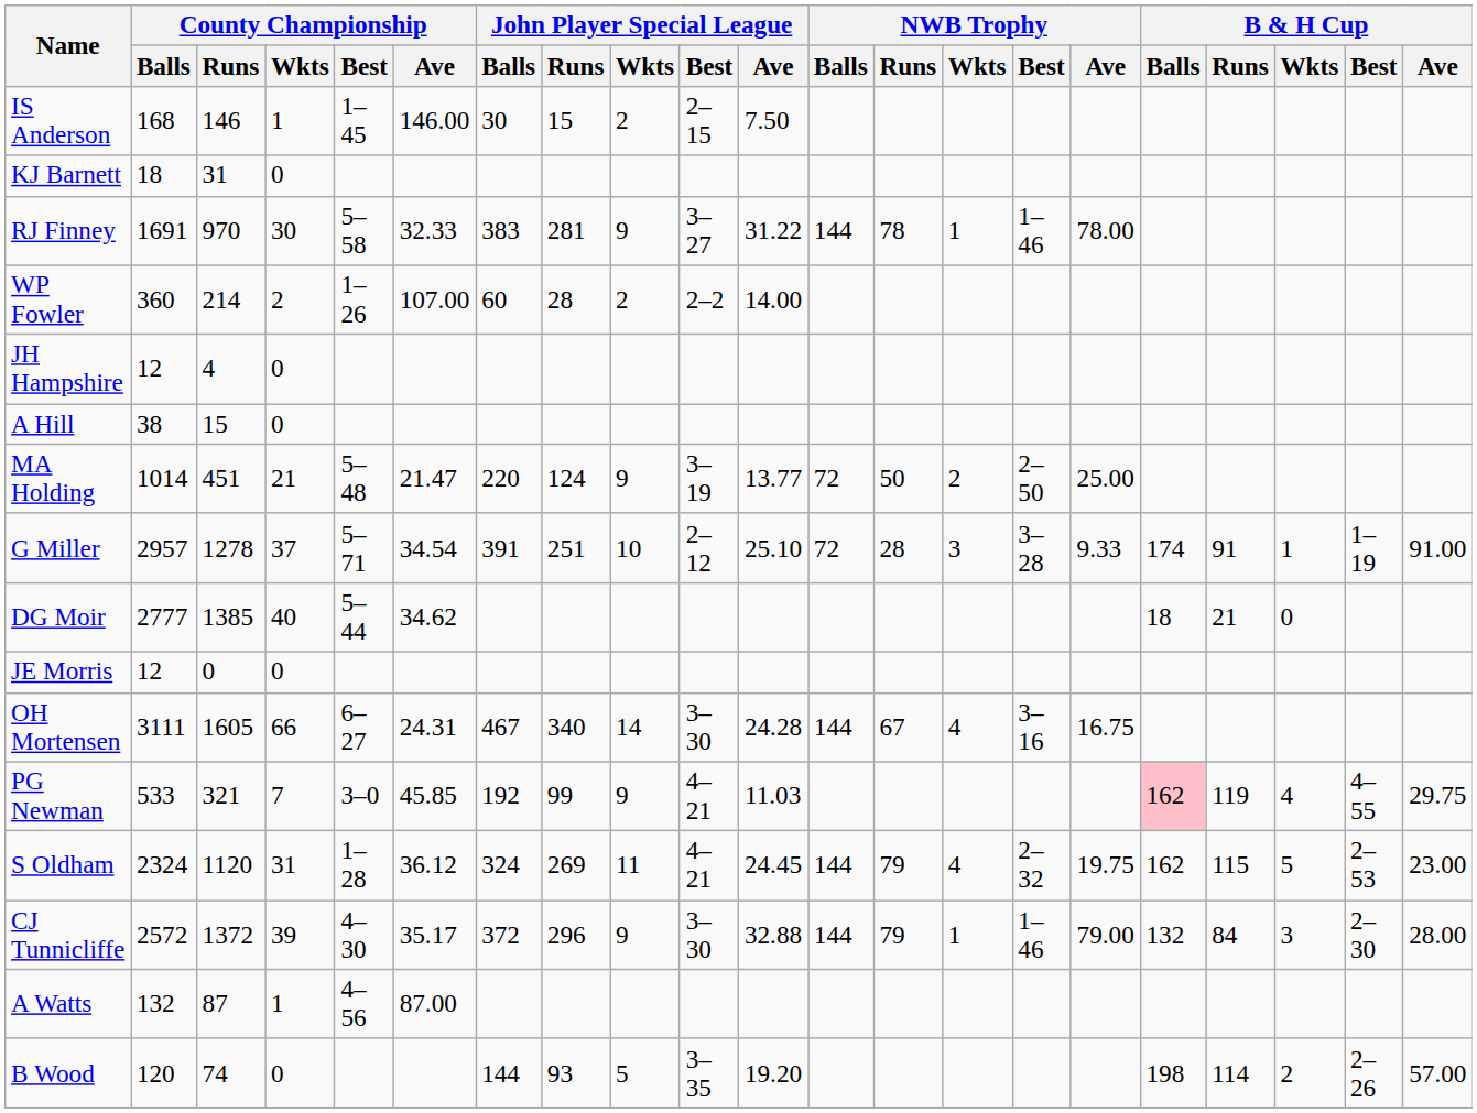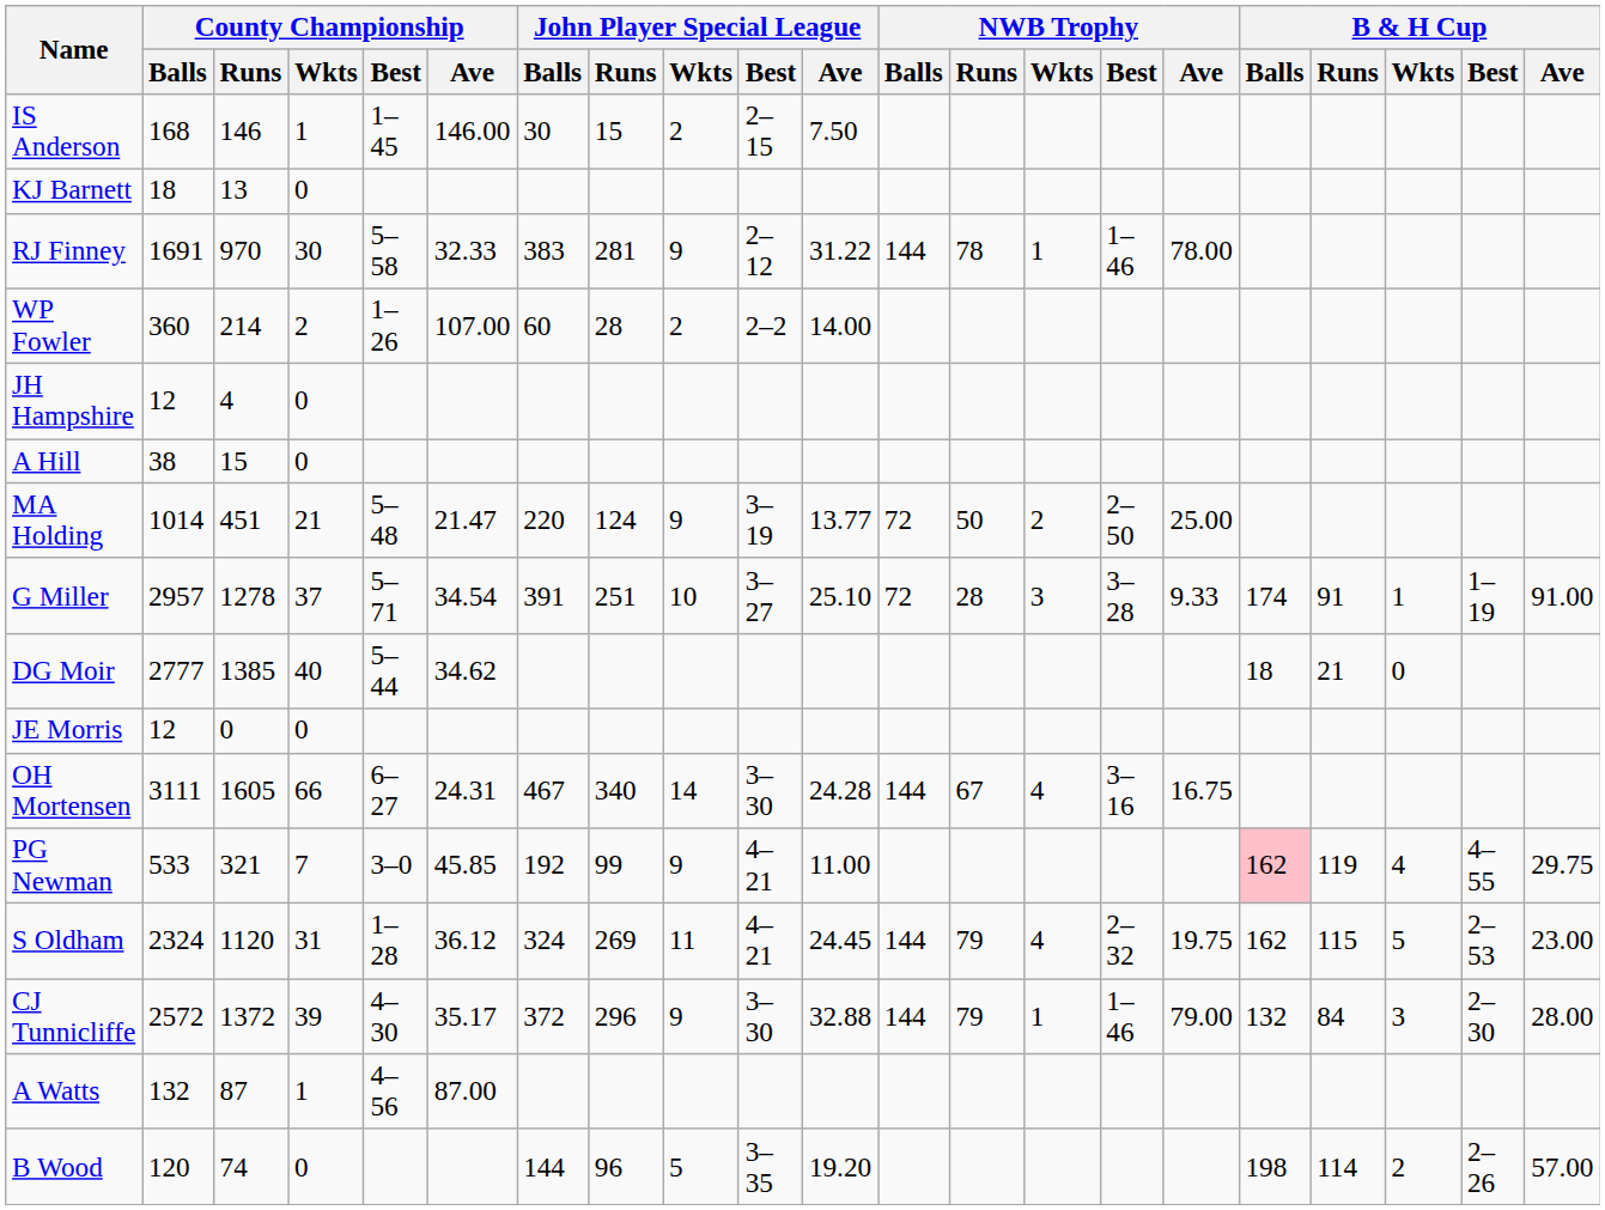 <table class="wikitable" width="100%">
 <tr bgcolor="#efefef">
 <th rowspan=2>Name</th>
 <th colspan=5><a href='#'>County Championship</a></th>
 <th colspan=5><a href='#'>John Player Special League</a></th>
 <th colspan=5><a href='#'>NWB Trophy</a></th>
 <th colspan=5><a href='#'>B & H Cup</a></th>
 </tr>
 <tr>
 <th>Balls</th>
 <th>Runs</th>
 <th>Wkts</th>
 <th>Best</th>
 <th>Ave</th>
 <th>Balls</th>
 <th>Runs</th>
 <th>Wkts</th>
 <th>Best</th>
 <th>Ave</th>
 <th>Balls</th>
 <th>Runs</th>
 <th>Wkts</th>
 <th>Best</th>
 <th>Ave</th>
 <th>Balls</th>
 <th>Runs</th>
 <th>Wkts</th>
 <th>Best</th>
 <th>Ave</th>
 </tr>
 <tr>
 <td><a href='#'>IS Anderson</a></td>
 <td>168</td>
 <td>146</td>
 <td>1</td>
 <td>1–45</td>
 <td>146.00</td>
 <td>30</td>
 <td>15</td>
 <td>2</td>
 <td>2–15</td>
 <td>7.50</td>
 <td></td>
 <td></td>
 <td></td>
 <td></td>
 <td></td>
 <td></td>
 <td></td>
 <td></td>
 <td></td>
 <td></td>
 </tr>
 <tr>
 <td><a href='#'>KJ Barnett</a></td>
 <td>18</td>
-<td>31</td>
+<td>13</td>
 <td>0</td>
 <td></td>
 <td></td>
 <td></td>
 <td></td>
 <td></td>
 <td></td>
 <td></td>
 <td></td>
 <td></td>
 <td></td>
 <td></td>
 <td></td>
 <td></td>
 <td></td>
 <td></td>
 <td></td>
 <td></td>
 </tr>
 <tr>
 <td><a href='#'>RJ Finney</a></td>
 <td>1691</td>
 <td>970</td>
 <td>30</td>
 <td>5–58</td>
 <td>32.33</td>
 <td>383</td>
 <td>281</td>
 <td>9</td>
-<td>3–27</td>
+<td>2–12</td>
 <td>31.22</td>
 <td>144</td>
 <td>78</td>
 <td>1</td>
 <td>1–46</td>
 <td>78.00</td>
 <td></td>
 <td></td>
 <td></td>
 <td></td>
 <td></td>
 </tr>
 <tr>
 <td><a href='#'>WP Fowler</a></td>
 <td>360</td>
 <td>214</td>
 <td>2</td>
 <td>1–26</td>
 <td>107.00</td>
 <td>60</td>
 <td>28</td>
 <td>2</td>
 <td>2–2</td>
 <td>14.00</td>
 <td></td>
 <td></td>
 <td></td>
 <td></td>
 <td></td>
 <td></td>
 <td></td>
 <td></td>
 <td></td>
 <td></td>
 </tr>
 <tr>
 <td><a href='#'>JH Hampshire</a></td>
 <td>12</td>
 <td>4</td>
 <td>0</td>
 <td></td>
 <td></td>
 <td></td>
 <td></td>
 <td></td>
 <td></td>
 <td></td>
 <td></td>
 <td></td>
 <td></td>
 <td></td>
 <td></td>
 <td></td>
 <td></td>
 <td></td>
 <td></td>
 <td></td>
 </tr>
 <tr>
 <td><a href='#'>A Hill</a></td>
 <td>38</td>
 <td>15</td>
 <td>0</td>
 <td></td>
 <td></td>
 <td></td>
 <td></td>
 <td></td>
 <td></td>
 <td></td>
 <td></td>
 <td></td>
 <td></td>
 <td></td>
 <td></td>
 <td></td>
 <td></td>
 <td></td>
 <td></td>
 <td></td>
 </tr>
 <tr>
 <td><a href='#'>MA Holding</a></td>
 <td>1014</td>
 <td>451</td>
 <td>21</td>
 <td>5–48</td>
 <td>21.47</td>
 <td>220</td>
 <td>124</td>
 <td>9</td>
 <td>3–19</td>
 <td>13.77</td>
 <td>72</td>
 <td>50</td>
 <td>2</td>
 <td>2–50</td>
 <td>25.00</td>
 <td></td>
 <td></td>
 <td></td>
 <td></td>
 <td></td>
 </tr>
 <tr>
 <td><a href='#'>G Miller</a></td>
 <td>2957</td>
 <td>1278</td>
 <td>37</td>
 <td>5–71</td>
 <td>34.54</td>
 <td>391</td>
 <td>251</td>
 <td>10</td>
-<td>2–12</td>
+<td>3–27</td>
 <td>25.10</td>
 <td>72</td>
 <td>28</td>
 <td>3</td>
 <td>3–28</td>
 <td>9.33</td>
 <td>174</td>
 <td>91</td>
 <td>1</td>
 <td>1–19</td>
 <td>91.00</td>
 </tr>
 <tr>
 <td><a href='#'>DG Moir</a></td>
 <td>2777</td>
 <td>1385</td>
 <td>40</td>
 <td>5–44</td>
 <td>34.62</td>
 <td></td>
 <td></td>
 <td></td>
 <td></td>
 <td></td>
 <td></td>
 <td></td>
 <td></td>
 <td></td>
 <td></td>
 <td>18</td>
 <td>21</td>
 <td>0</td>
 <td></td>
 <td></td>
 </tr>
 <tr>
 <td><a href='#'>JE Morris</a></td>
 <td>12</td>
 <td>0</td>
 <td>0</td>
 <td></td>
 <td></td>
 <td></td>
 <td></td>
 <td></td>
 <td></td>
 <td></td>
 <td></td>
 <td></td>
 <td></td>
 <td></td>
 <td></td>
 <td></td>
 <td></td>
 <td></td>
 <td></td>
 <td></td>
 </tr>
 <tr>
 <td><a href='#'>OH Mortensen</a></td>
 <td>3111</td>
 <td>1605</td>
 <td>66</td>
 <td>6–27</td>
 <td>24.31</td>
 <td>467</td>
 <td>340</td>
 <td>14</td>
 <td>3–30</td>
 <td>24.28</td>
 <td>144</td>
 <td>67</td>
 <td>4</td>
 <td>3–16</td>
 <td>16.75</td>
 <td></td>
 <td></td>
 <td></td>
 <td></td>
 <td></td>
 </tr>
 <tr>
 <td><a href='#'>PG Newman</a></td>
 <td>533</td>
 <td>321</td>
 <td>7</td>
 <td>3–0</td>
 <td>45.85</td>
 <td>192</td>
 <td>99</td>
 <td>9</td>
 <td>4–21</td>
-<td>11.03</td>
+<td>11.00</td>
 <td></td>
 <td></td>
 <td></td>
 <td></td>
 <td></td>
 <td style="background: pink;">162</td>
 <td>119</td>
 <td>4</td>
 <td>4–55</td>
 <td>29.75</td>
 </tr>
 <tr>
 <td><a href='#'>S Oldham</a></td>
 <td>2324</td>
 <td>1120</td>
 <td>31</td>
 <td>1–28</td>
 <td>36.12</td>
 <td>324</td>
 <td>269</td>
 <td>11</td>
 <td>4–21</td>
 <td>24.45</td>
 <td>144</td>
 <td>79</td>
 <td>4</td>
 <td>2–32</td>
 <td>19.75</td>
 <td>162</td>
 <td>115</td>
 <td>5</td>
 <td>2–53</td>
 <td>23.00</td>
 </tr>
 <tr>
 <td><a href='#'>CJ Tunnicliffe</a></td>
 <td>2572</td>
 <td>1372</td>
 <td>39</td>
 <td>4–30</td>
 <td>35.17</td>
 <td>372</td>
 <td>296</td>
 <td>9</td>
 <td>3–30</td>
 <td>32.88</td>
 <td>144</td>
 <td>79</td>
 <td>1</td>
 <td>1–46</td>
 <td>79.00</td>
 <td>132</td>
 <td>84</td>
 <td>3</td>
 <td>2–30</td>
 <td>28.00</td>
 </tr>
 <tr>
 <td><a href='#'>A Watts</a></td>
 <td>132</td>
 <td>87</td>
 <td>1</td>
 <td>4–56</td>
 <td>87.00</td>
 <td></td>
 <td></td>
 <td></td>
 <td></td>
 <td></td>
 <td></td>
 <td></td>
 <td></td>
 <td></td>
 <td></td>
 <td></td>
 <td></td>
 <td></td>
 <td></td>
 <td></td>
 </tr>
 <tr>
 <td><a href='#'>B Wood</a></td>
 <td>120</td>
 <td>74</td>
 <td>0</td>
 <td></td>
 <td></td>
 <td>144</td>
-<td>93</td>
+<td>96</td>
 <td>5</td>
 <td>3–35</td>
 <td>19.20</td>
 <td></td>
 <td></td>
 <td></td>
 <td></td>
 <td></td>
 <td>198</td>
 <td>114</td>
 <td>2</td>
 <td>2–26</td>
 <td>57.00<br></td>
 </tr>
 <tr>
 </tr>
 </table>
